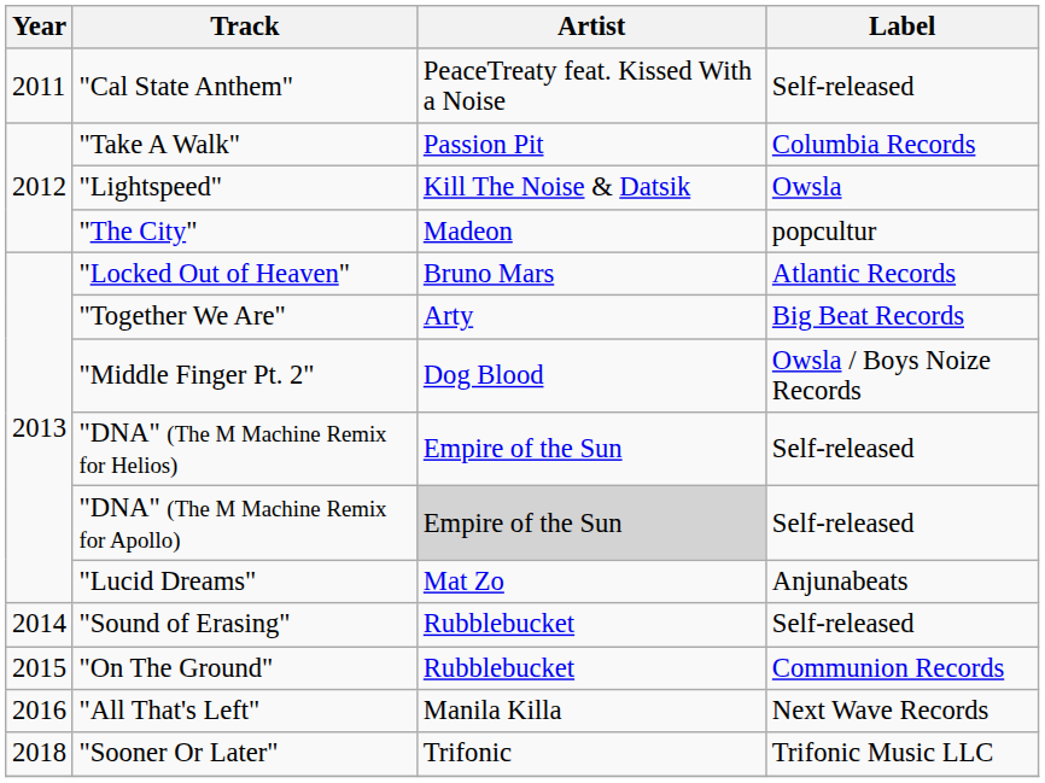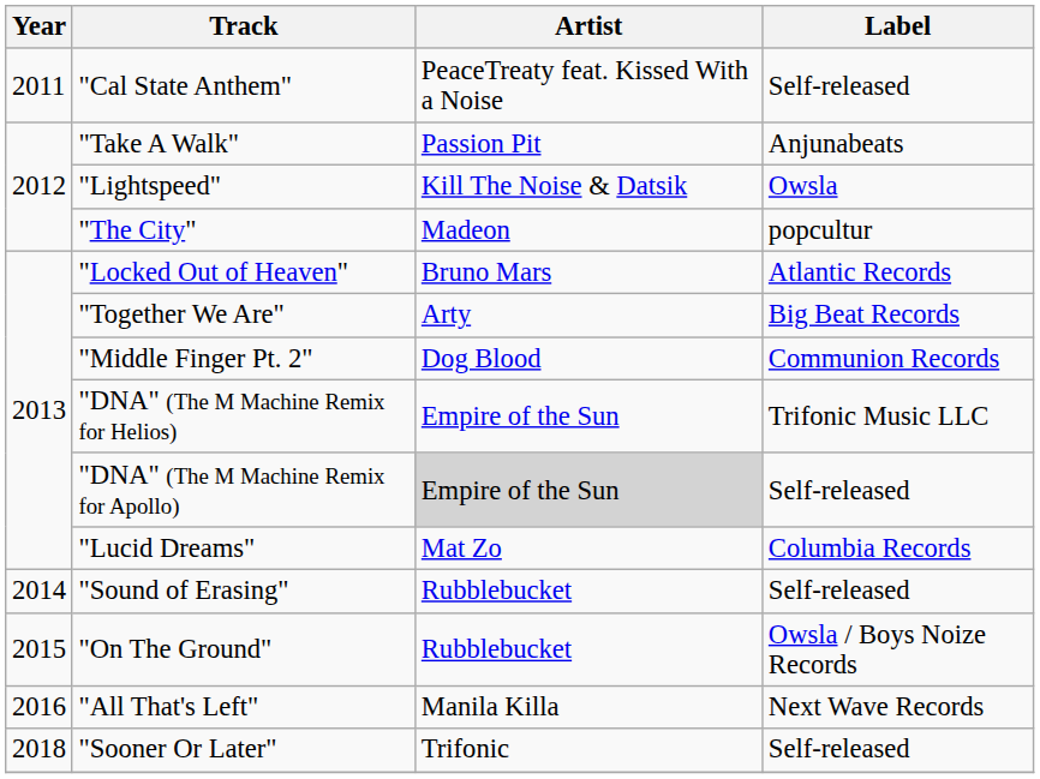 <table class="wikitable">
 <tr>
 <th>Year</th>
 <th>Track</th>
 <th>Artist</th>
 <th>Label</th>
 </tr>
 <tr>
 <td>2011</td>
 <td>"Cal State Anthem"</td>
 <td>PeaceTreaty feat. Kissed With a Noise</td>
 <td>Self-released</td>
 </tr>
 <tr>
 <td rowspan=3>2012</td>
 <td>"Take A Walk"</td>
 <td><a href='#'>Passion Pit</a></td>
-<td><a href='#'>Columbia Records</a></td>
+<td>Anjunabeats</td>
 </tr>
 <tr>
 <td>"Lightspeed"</td>
 <td><a href='#'>Kill The Noise</a> & <a href='#'>Datsik</a></td>
 <td><a href='#'>Owsla</a></td>
 </tr>
 <tr>
 <td>"<a href='#'>The City</a>"</td>
 <td><a href='#'>Madeon</a></td>
 <td>popcultur</td>
 </tr>
 <tr>
 <td rowspan=6>2013</td>
 <td>"<a href='#'>Locked Out of Heaven</a>"</td>
 <td><a href='#'>Bruno Mars</a></td>
 <td><a href='#'>Atlantic Records</a></td>
 </tr>
 <tr>
 <td>"Together We Are"</td>
 <td><a href='#'>Arty</a></td>
 <td><a href='#'>Big Beat Records</a></td>
 </tr>
 <tr>
 <td>"Middle Finger Pt. 2"</td>
 <td><a href='#'>Dog Blood</a></td>
-<td><a href='#'>Owsla</a> / Boys Noize Records</td>
+<td><a href='#'>Communion Records</a></td>
 </tr>
 <tr>
 <td>"DNA" <small>(The M Machine Remix for Helios)</small></td>
 <td><a href='#'>Empire of the Sun</a></td>
-<td>Self-released</td>
+<td>Trifonic Music LLC</td>
 </tr>
 <tr>
 <td>"DNA" <small>(The M Machine Remix for Apollo)</small></td>
 <td style="background: lightgrey;">Empire of the Sun</td>
 <td>Self-released</td>
 </tr>
 <tr>
 <td>"Lucid Dreams"</td>
 <td><a href='#'>Mat Zo</a></td>
-<td>Anjunabeats</td>
+<td><a href='#'>Columbia Records</a></td>
 </tr>
 <tr>
 <td>2014</td>
 <td>"Sound of Erasing"</td>
 <td><a href='#'>Rubblebucket</a></td>
 <td>Self-released</td>
 </tr>
 <tr>
 <td>2015</td>
 <td>"On The Ground"</td>
 <td><a href='#'>Rubblebucket</a></td>
-<td><a href='#'>Communion Records</a></td>
+<td><a href='#'>Owsla</a> / Boys Noize Records</td>
 </tr>
 <tr>
 <td>2016</td>
 <td>"All That's Left"</td>
 <td>Manila Killa</td>
 <td>Next Wave Records</td>
 </tr>
 <tr>
 <td>2018</td>
 <td>"Sooner Or Later"</td>
 <td>Trifonic</td>
-<td>Trifonic Music LLC</td>
+<td>Self-released</td>
 </tr>
 <tr>
 </tr>
 </table>
